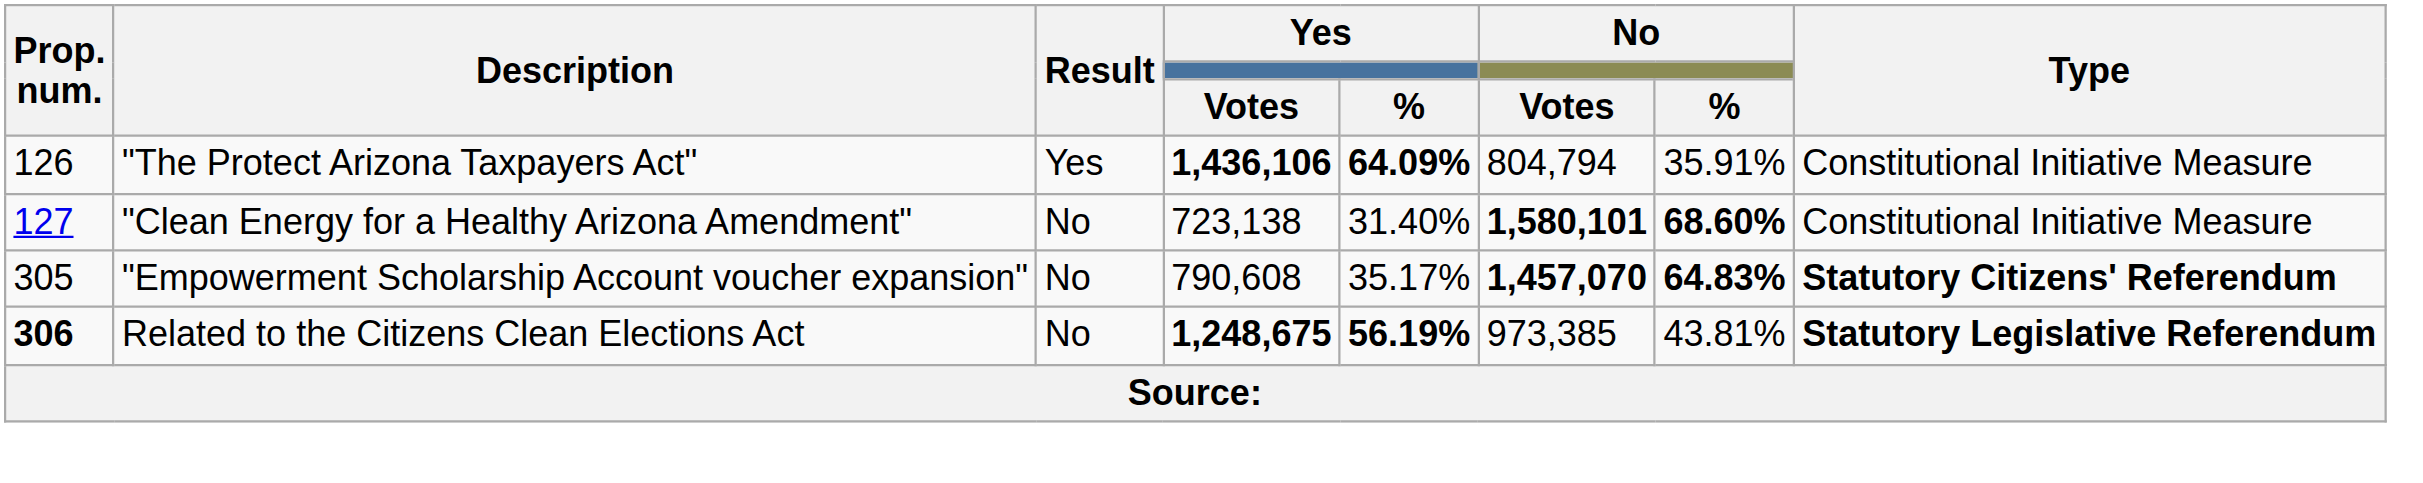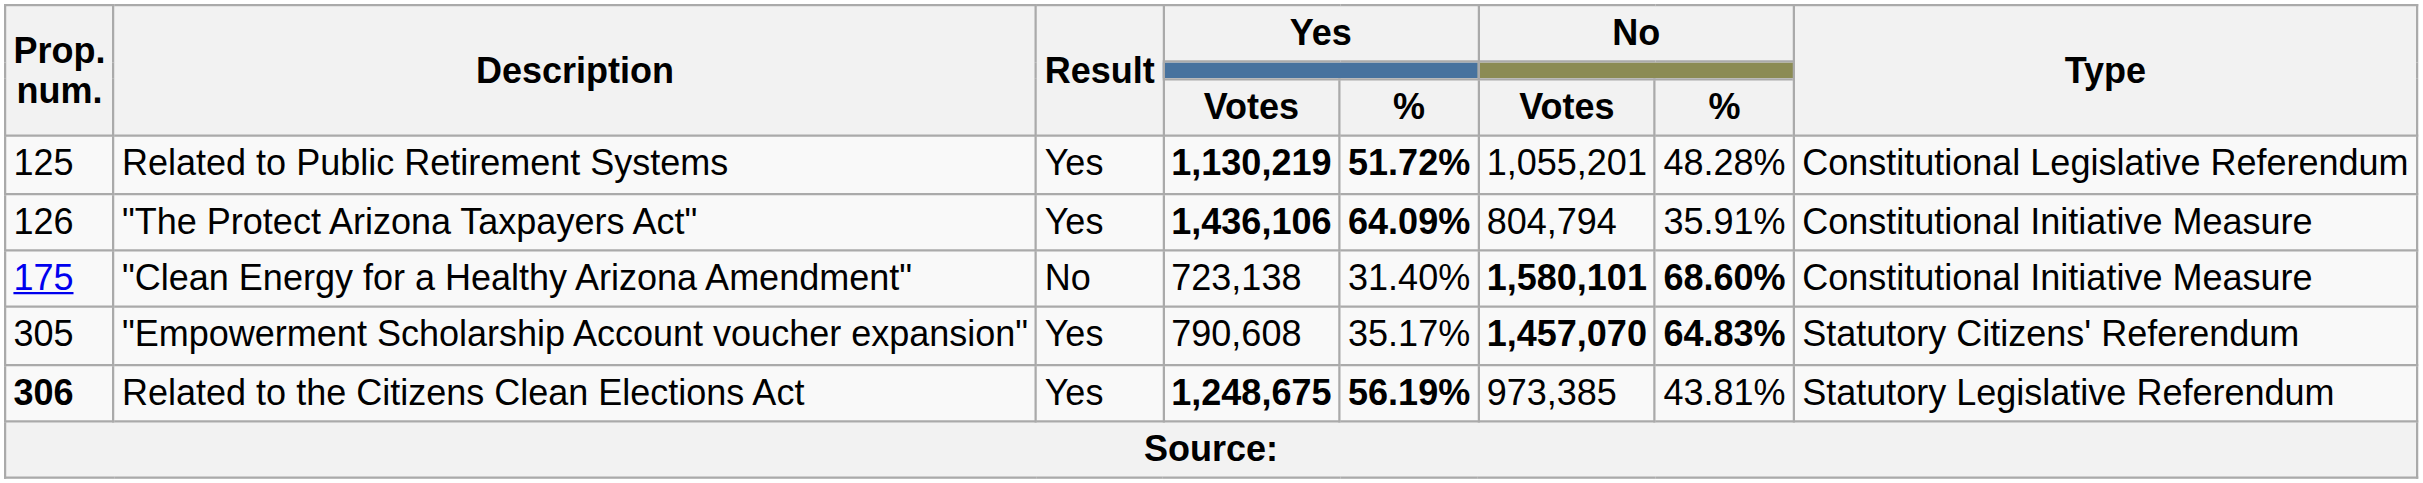 <table class="wikitable sortable">
 <tr>
 <th rowspan="3">Prop.<br>num.</th>
 <th rowspan="3">Description</th>
 <th rowspan="3">Result</th>
 <th colspan="2">Yes</th>
 <th colspan="2">No</th>
 <th rowspan="3">Type</th>
 </tr>
 <tr>
 <th colspan="2" style= "background: #47729E;";></th>
 <th colspan="2" style="background: #8B8B54;";></th>
 </tr>
 <tr>
 <th>Votes</th>
 <th>%</th>
 <th>Votes</th>
 <th>%</th>
 </tr>
 <tr>
+<td>125</td>
+<td>Related to Public Retirement Systems</td>
+<td> Yes</td>
+<td><strong>1,130,219</strong></td>
+<td><strong>51.72%</strong></td>
+<td>1,055,201</td>
+<td>48.28%</td>
+<td>Constitutional Legislative Referendum</td>
+</tr>
+<tr>
 <td>126</td>
 <td>"The Protect Arizona Taxpayers Act"</td>
 <td> Yes</td>
 <td><strong>1,436,106</strong></td>
 <td><strong>64.09%</strong></td>
 <td>804,794</td>
 <td>35.91%</td>
 <td>Constitutional Initiative Measure</td>
 </tr>
 <tr>
-<td><a href='#'>127</a></td>
+<td><a href='#'>175</a></td>
 <td>"Clean Energy for a Healthy Arizona Amendment"</td>
 <td> No</td>
 <td>723,138</td>
 <td>31.40%</td>
 <td><strong>1,580,101</strong></td>
 <td><strong>68.60%</strong></td>
 <td>Constitutional Initiative Measure</td>
 </tr>
 <tr>
 <td>305</td>
 <td>"Empowerment Scholarship Account voucher expansion"</td>
-<td> No</td>
+<td> Yes</td>
 <td>790,608</td>
 <td>35.17%</td>
 <td><strong>1,457,070</strong></td>
 <td><strong>64.83%</strong></td>
-<td><strong>Statutory Citizens' Referendum</strong></td>
+<td>Statutory Citizens' Referendum</td>
 </tr>
 <tr>
 <td><strong>306</strong></td>
 <td>Related to the Citizens Clean Elections Act</td>
-<td> No</td>
+<td> Yes</td>
 <td><strong>1,248,675</strong></td>
 <td><strong>56.19%</strong></td>
 <td>973,385</td>
 <td>43.81%</td>
-<td><strong>Statutory Legislative Referendum</strong></td>
+<td>Statutory Legislative Referendum</td>
 </tr>
 <tr>
 <th colspan="8">Source: </th>
 </tr>
 </table>
